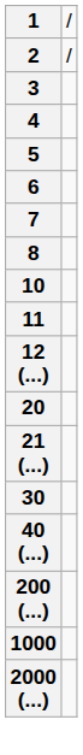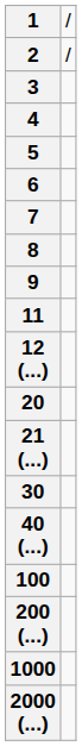 <table class="wikitable">
 <tr>
 <th>1</th>
 <td> / </td>
 </tr>
 <tr>
 <th>2</th>
 <td> / </td>
 </tr>
 <tr>
 <th>3</th>
 <td></td>
 </tr>
 <tr>
 <th>4</th>
 <td></td>
 </tr>
 <tr>
 <th>5</th>
 <td></td>
 </tr>
 <tr>
 <th>6</th>
 <td></td>
 </tr>
 <tr>
 <th>7</th>
 <td></td>
 </tr>
 <tr>
 <th>8</th>
 <td></td>
 </tr>
 <tr>
-<th>10</th>
+<th>9</th>
 <td></td>
 </tr>
 <tr>
 <th>11</th>
 <td></td>
 </tr>
 <tr>
 <th>12<br>(...)</th>
 <td><br> </td>
 </tr>
 <tr>
 <th>20</th>
 <td></td>
 </tr>
 <tr>
 <th>21<br>(...)</th>
 <td><br> </td>
 </tr>
 <tr>
 <th>30</th>
 <td></td>
 </tr>
 <tr>
 <th>40<br>(...)</th>
 <td><br> </td>
 </tr>
 <tr>
+<th>100</th>
+<td></td>
+</tr>
+<tr>
 <th>200<br>(...)</th>
 <td><br> </td>
 </tr>
 <tr>
 <th>1000</th>
 <td></td>
 </tr>
 <tr>
 <th>2000<br>(...)</th>
 <td><br> </td>
 </tr>
 </table>
